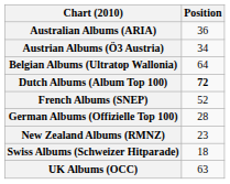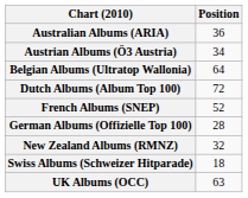 <table class="wikitable sortable plainrowheaders" style="text-align:center">
 <tr>
 <th scope="col">Chart (2010)</th>
 <th scope="col">Position</th>
 </tr>
 <tr>
 <th scope="row">Australian Albums (ARIA)</th>
 <td>36</td>
 </tr>
 <tr>
 <th scope="row">Austrian Albums (Ö3 Austria)</th>
 <td>34</td>
 </tr>
 <tr>
 <th scope="row">Belgian Albums (Ultratop Wallonia)</th>
 <td>64</td>
 </tr>
 <tr>
 <th scope="row">Dutch Albums (Album Top 100)</th>
-<td><strong>72</strong></td>
+<td>72</td>
 </tr>
 <tr>
 <th scope="row">French Albums (SNEP)</th>
 <td>52</td>
 </tr>
 <tr>
 <th scope="row">German Albums (Offizielle Top 100)</th>
 <td>28</td>
 </tr>
 <tr>
 <th scope="row">New Zealand Albums (RMNZ)</th>
-<td>23</td>
+<td>32</td>
 </tr>
 <tr>
 <th scope="row">Swiss Albums (Schweizer Hitparade)</th>
 <td>18</td>
 </tr>
 <tr>
 <th scope="row">UK Albums (OCC)</th>
 <td>63</td>
 </tr>
 </table>
